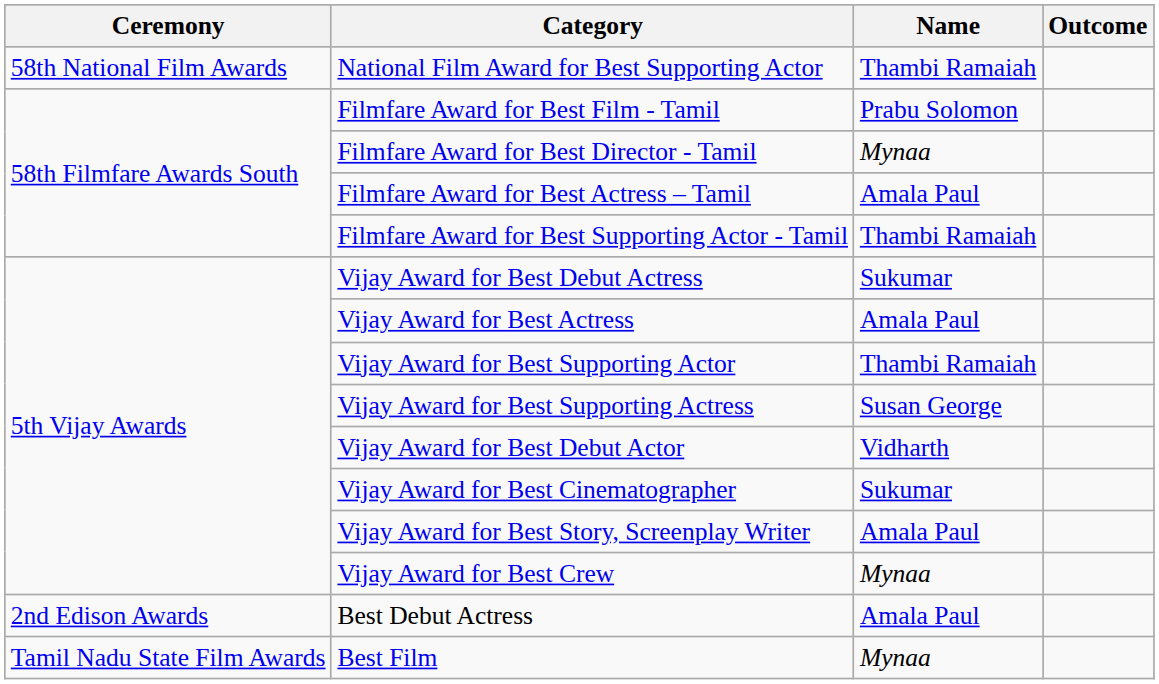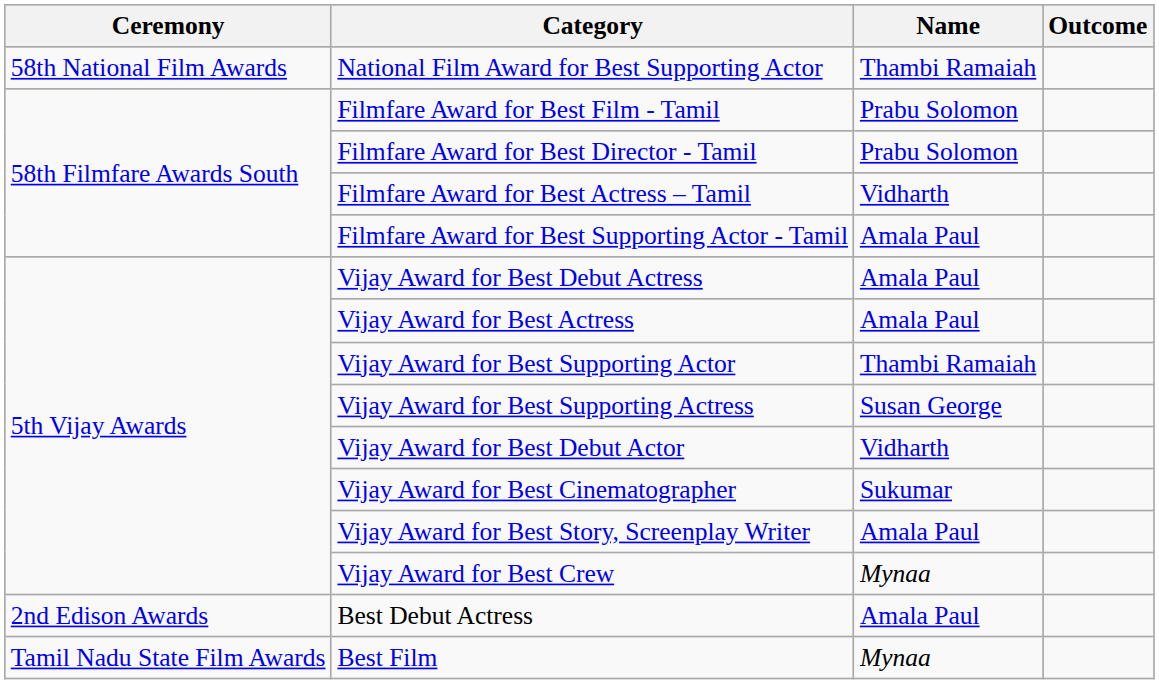 <table class="wikitable" style="font-size:95%;">
 <tr>
 <th>Ceremony</th>
 <th>Category</th>
 <th>Name</th>
 <th>Outcome</th>
 </tr>
 <tr>
 <td><a href='#'>58th National Film Awards</a></td>
 <td><a href='#'>National Film Award for Best Supporting Actor</a></td>
 <td><a href='#'>Thambi Ramaiah</a></td>
 <td></td>
 </tr>
 <tr>
 <td rowspan="4"><a href='#'>58th Filmfare Awards South</a></td>
 <td><a href='#'>Filmfare Award for Best Film - Tamil</a></td>
 <td><a href='#'>Prabu Solomon</a></td>
 <td></td>
 </tr>
 <tr>
 <td><a href='#'>Filmfare Award for Best Director - Tamil</a></td>
-<td><em>Mynaa</em></td>
+<td><a href='#'>Prabu Solomon</a></td>
 <td></td>
 </tr>
 <tr>
 <td><a href='#'>Filmfare Award for Best Actress – Tamil</a></td>
-<td><a href='#'>Amala Paul</a></td>
+<td><a href='#'>Vidharth</a></td>
 <td></td>
 </tr>
 <tr>
 <td><a href='#'>Filmfare Award for Best Supporting Actor - Tamil</a></td>
-<td><a href='#'>Thambi Ramaiah</a></td>
+<td><a href='#'>Amala Paul</a></td>
 <td></td>
 </tr>
 <tr>
 <td rowspan="8"><a href='#'>5th Vijay Awards</a></td>
 <td><a href='#'>Vijay Award for Best Debut Actress</a></td>
-<td><a href='#'>Sukumar</a></td>
+<td><a href='#'>Amala Paul</a></td>
 <td></td>
 </tr>
 <tr>
 <td><a href='#'>Vijay Award for Best Actress</a></td>
 <td><a href='#'>Amala Paul</a></td>
 <td></td>
 </tr>
 <tr>
 <td><a href='#'>Vijay Award for Best Supporting Actor</a></td>
 <td><a href='#'>Thambi Ramaiah</a></td>
 <td></td>
 </tr>
 <tr>
 <td><a href='#'>Vijay Award for Best Supporting Actress</a></td>
 <td><a href='#'>Susan George</a></td>
 <td></td>
 </tr>
 <tr>
 <td><a href='#'>Vijay Award for Best Debut Actor</a></td>
 <td><a href='#'>Vidharth</a></td>
 <td></td>
 </tr>
 <tr>
 <td><a href='#'>Vijay Award for Best Cinematographer</a></td>
 <td><a href='#'>Sukumar</a></td>
 <td></td>
 </tr>
 <tr>
 <td><a href='#'>Vijay Award for Best Story, Screenplay Writer</a></td>
 <td><a href='#'>Amala Paul</a></td>
 <td></td>
 </tr>
 <tr>
 <td><a href='#'>Vijay Award for Best Crew</a></td>
 <td><em>Mynaa</em></td>
 <td></td>
 </tr>
 <tr>
 <td><a href='#'>2nd Edison Awards</a></td>
 <td>Best Debut Actress</td>
 <td><a href='#'>Amala Paul</a></td>
 <td></td>
 </tr>
 <tr>
 <td><a href='#'>Tamil Nadu State Film Awards</a></td>
 <td><a href='#'>Best Film</a></td>
 <td><em>Mynaa</em></td>
 <td></td>
 </tr>
 </table>
